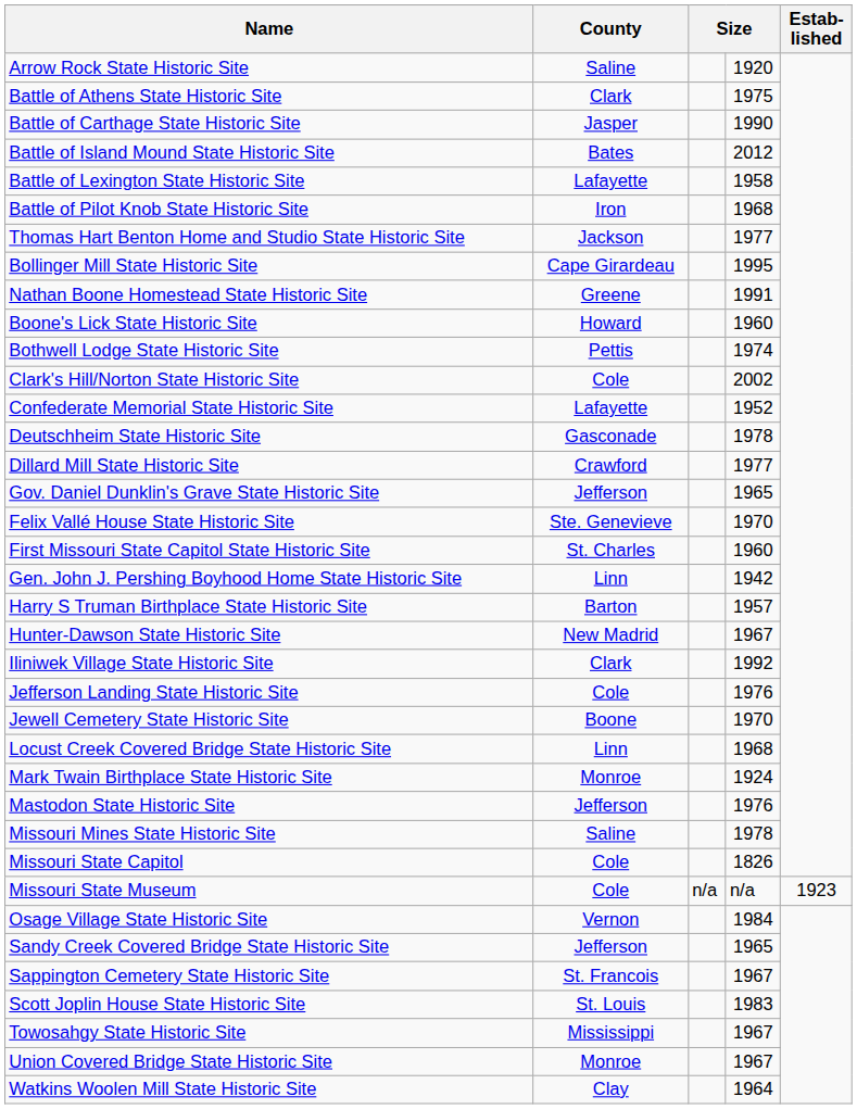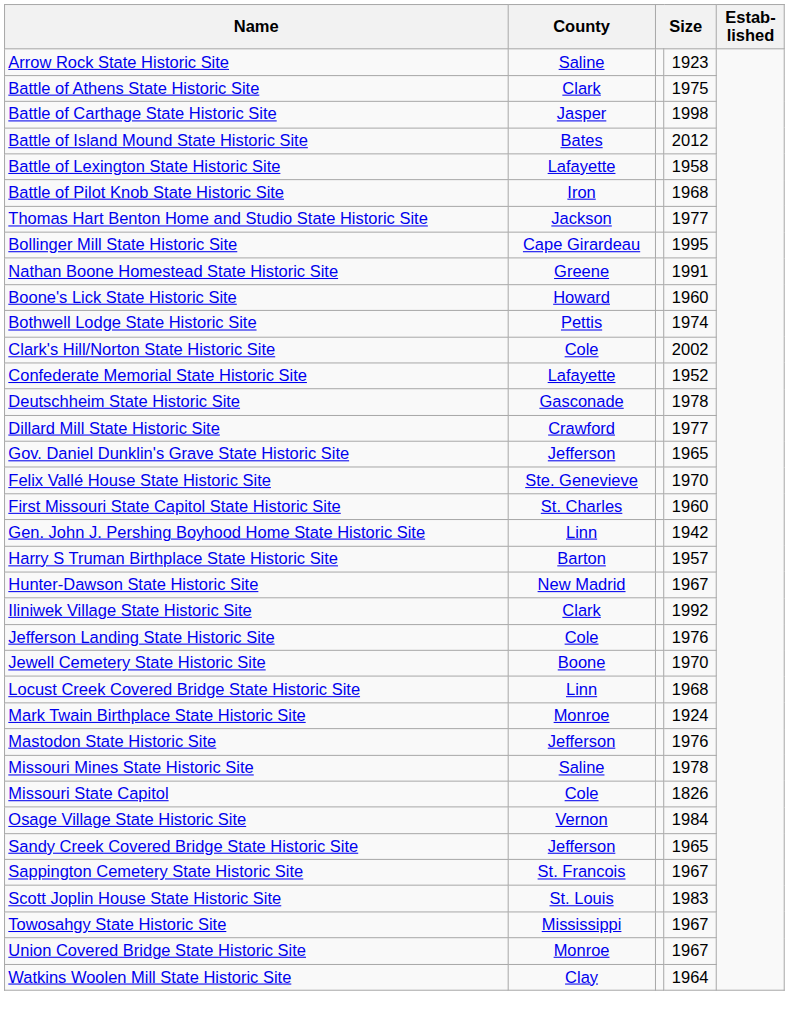 <table class="wikitable sortable" style="width:60%">
 <tr>
 <th>Name</th>
 <th>County</th>
 <th colspan=2>Size</th>
 <th>Estab- <br>lished</th>
 </tr>
 <tr>
 <td><a href='#'>Arrow Rock State Historic Site</a></td>
 <td style="text-align:center;"><a href='#'>Saline</a></td>
 <td></td>
-<td style="text-align:center;">1920</td>
+<td style="text-align:center;">1923</td>
 </tr>
 <tr>
 <td><a href='#'>Battle of Athens State Historic Site</a></td>
 <td style="text-align:center;"><a href='#'>Clark</a></td>
 <td></td>
 <td style="text-align:center;">1975</td>
 </tr>
 <tr>
 <td><a href='#'>Battle of Carthage State Historic Site</a></td>
 <td style="text-align:center;"><a href='#'>Jasper</a></td>
 <td></td>
-<td style="text-align:center;">1990</td>
+<td style="text-align:center;">1998</td>
 </tr>
 <tr>
 <td><a href='#'>Battle of Island Mound State Historic Site</a></td>
 <td style="text-align:center;"><a href='#'>Bates</a></td>
 <td></td>
 <td style="text-align:center;">2012</td>
 </tr>
 <tr>
 <td><a href='#'>Battle of Lexington State Historic Site</a></td>
 <td style="text-align:center;"><a href='#'>Lafayette</a></td>
 <td></td>
 <td style="text-align:center;">1958</td>
 </tr>
 <tr>
 <td><a href='#'>Battle of Pilot Knob State Historic Site</a></td>
 <td style="text-align:center;"><a href='#'>Iron</a></td>
 <td></td>
 <td style="text-align:center;">1968</td>
 </tr>
 <tr>
 <td><a href='#'>Thomas Hart Benton Home and Studio State Historic Site</a></td>
 <td style="text-align:center;"><a href='#'>Jackson</a></td>
 <td></td>
 <td style="text-align:center;">1977</td>
 </tr>
 <tr>
 <td><a href='#'>Bollinger Mill State Historic Site</a></td>
 <td style="text-align:center;"><a href='#'>Cape Girardeau</a></td>
 <td></td>
 <td style="text-align:center;">1995</td>
 </tr>
 <tr>
 <td><a href='#'>Nathan Boone Homestead State Historic Site</a></td>
 <td style="text-align:center;"><a href='#'>Greene</a></td>
 <td></td>
 <td style="text-align:center;">1991</td>
 </tr>
 <tr>
 <td><a href='#'>Boone's Lick State Historic Site</a></td>
 <td style="text-align:center;"><a href='#'>Howard</a></td>
 <td></td>
 <td style="text-align:center;">1960</td>
 </tr>
 <tr>
 <td><a href='#'>Bothwell Lodge State Historic Site</a></td>
 <td style="text-align:center;"><a href='#'>Pettis</a></td>
 <td></td>
 <td style="text-align:center;">1974</td>
 </tr>
 <tr>
 <td><a href='#'>Clark's Hill/Norton State Historic Site</a></td>
 <td style="text-align:center;"><a href='#'>Cole</a></td>
 <td></td>
 <td style="text-align:center;">2002</td>
 </tr>
 <tr>
 <td><a href='#'>Confederate Memorial State Historic Site</a></td>
 <td style="text-align:center;"><a href='#'>Lafayette</a></td>
 <td></td>
 <td style="text-align:center;">1952</td>
 </tr>
 <tr>
 <td><a href='#'>Deutschheim State Historic Site</a></td>
 <td style="text-align:center;"><a href='#'>Gasconade</a></td>
 <td></td>
 <td style="text-align:center;">1978</td>
 </tr>
 <tr>
 <td><a href='#'>Dillard Mill State Historic Site</a></td>
 <td style="text-align:center;"><a href='#'>Crawford</a></td>
 <td></td>
 <td style="text-align:center;">1977</td>
 </tr>
 <tr>
 <td><a href='#'>Gov. Daniel Dunklin's Grave State Historic Site</a></td>
 <td style="text-align:center;"><a href='#'>Jefferson</a></td>
 <td></td>
 <td style="text-align:center;">1965</td>
 </tr>
 <tr>
 <td><a href='#'>Felix Vallé House State Historic Site</a></td>
 <td style="text-align:center;"><a href='#'>Ste. Genevieve</a></td>
 <td></td>
 <td style="text-align:center;">1970</td>
 </tr>
 <tr>
 <td><a href='#'>First Missouri State Capitol State Historic Site</a></td>
 <td style="text-align:center;"><a href='#'>St. Charles</a></td>
 <td></td>
 <td style="text-align:center;">1960</td>
 </tr>
 <tr>
 <td><a href='#'>Gen. John J. Pershing Boyhood Home State Historic Site</a></td>
 <td style="text-align:center;"><a href='#'>Linn</a></td>
 <td></td>
 <td style="text-align:center;">1942</td>
 </tr>
 <tr>
 <td><a href='#'>Harry S Truman Birthplace State Historic Site</a></td>
 <td style="text-align:center;"><a href='#'>Barton</a></td>
 <td></td>
 <td style="text-align:center;">1957</td>
 </tr>
 <tr>
 <td><a href='#'>Hunter-Dawson State Historic Site</a></td>
 <td style="text-align:center;"><a href='#'>New Madrid</a></td>
 <td></td>
 <td style="text-align:center;">1967</td>
 </tr>
 <tr>
 <td><a href='#'>Iliniwek Village State Historic Site</a></td>
 <td style="text-align:center;"><a href='#'>Clark</a></td>
 <td></td>
 <td style="text-align:center;">1992</td>
 </tr>
 <tr>
 <td><a href='#'>Jefferson Landing State Historic Site</a></td>
 <td style="text-align:center;"><a href='#'>Cole</a></td>
 <td></td>
 <td style="text-align:center;">1976</td>
 </tr>
 <tr>
 <td><a href='#'>Jewell Cemetery State Historic Site</a></td>
 <td style="text-align:center;"><a href='#'>Boone</a></td>
 <td></td>
 <td style="text-align:center;">1970</td>
 </tr>
 <tr>
 <td><a href='#'>Locust Creek Covered Bridge State Historic Site</a></td>
 <td style="text-align:center;"><a href='#'>Linn</a></td>
 <td></td>
 <td style="text-align:center;">1968</td>
 </tr>
 <tr>
 <td><a href='#'>Mark Twain Birthplace State Historic Site</a></td>
 <td style="text-align:center;"><a href='#'>Monroe</a></td>
 <td></td>
 <td style="text-align:center;">1924</td>
 </tr>
 <tr>
 <td><a href='#'>Mastodon State Historic Site</a></td>
 <td style="text-align:center;"><a href='#'>Jefferson</a></td>
 <td></td>
 <td style="text-align:center;">1976</td>
 </tr>
 <tr>
 <td><a href='#'>Missouri Mines State Historic Site</a></td>
 <td style="text-align:center;"><a href='#'>Saline</a></td>
 <td></td>
 <td style="text-align:center;">1978</td>
 </tr>
 <tr>
 <td><a href='#'>Missouri State Capitol</a></td>
 <td style="text-align:center;"><a href='#'>Cole</a></td>
 <td></td>
 <td style="text-align:center;">1826</td>
 </tr>
 <tr>
-<td><a href='#'>Missouri State Museum</a></td>
-<td style="text-align:center;"><a href='#'>Cole</a></td>
-<td>n/a</td>
-<td>n/a</td>
-<td style="text-align:center;">1923</td>
-</tr>
-<tr>
 <td><a href='#'>Osage Village State Historic Site</a></td>
 <td style="text-align:center;"><a href='#'>Vernon</a></td>
 <td></td>
 <td style="text-align:center;">1984</td>
 </tr>
 <tr>
 <td><a href='#'>Sandy Creek Covered Bridge State Historic Site</a></td>
 <td style="text-align:center;"><a href='#'>Jefferson</a></td>
 <td></td>
 <td style="text-align:center;">1965</td>
 </tr>
 <tr>
 <td><a href='#'>Sappington Cemetery State Historic Site</a></td>
 <td style="text-align:center;"><a href='#'>St. Francois</a></td>
 <td></td>
 <td style="text-align:center;">1967</td>
 </tr>
 <tr>
 <td><a href='#'>Scott Joplin House State Historic Site</a></td>
 <td style="text-align:center;"><a href='#'>St. Louis</a></td>
 <td></td>
 <td style="text-align:center;">1983</td>
 </tr>
 <tr>
 <td><a href='#'>Towosahgy State Historic Site</a></td>
 <td style="text-align:center;"><a href='#'>Mississippi</a></td>
 <td></td>
 <td style="text-align:center;">1967</td>
 </tr>
 <tr>
 <td><a href='#'>Union Covered Bridge State Historic Site</a></td>
 <td style="text-align:center;"><a href='#'>Monroe</a></td>
 <td></td>
 <td style="text-align:center;">1967</td>
 </tr>
 <tr>
 <td><a href='#'>Watkins Woolen Mill State Historic Site</a></td>
 <td style="text-align:center;"><a href='#'>Clay</a></td>
 <td></td>
 <td style="text-align:center;">1964</td>
 </tr>
 </table>
